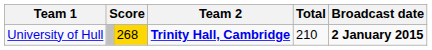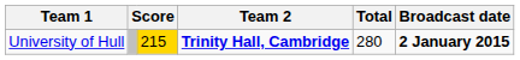 <table class="wikitable">
 <tr>
 <th>Team 1</th>
 <th colspan=2>Score</th>
 <th>Team 2</th>
 <th>Total</th>
 <th>Broadcast date</th>
 </tr>
 <tr>
 <td><a href='#'>University of Hull</a></td>
 <td style="background:silver"></td>
-<td style="background:gold">268</td>
+<td style="background:gold">215</td>
 <td><strong><a href='#'>Trinity Hall, Cambridge</a></strong></td>
-<td>210</td>
+<td>280</td>
 <td><strong>2 January 2015</strong></td>
 </tr>
 </table>
